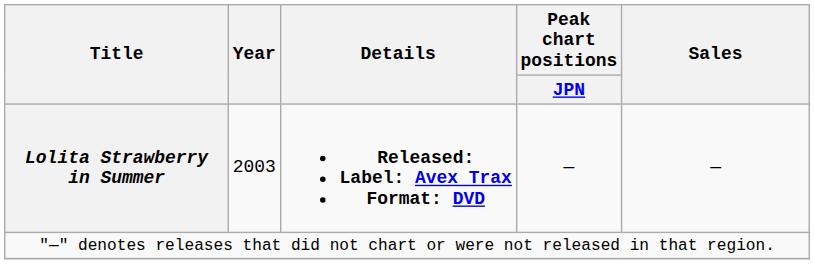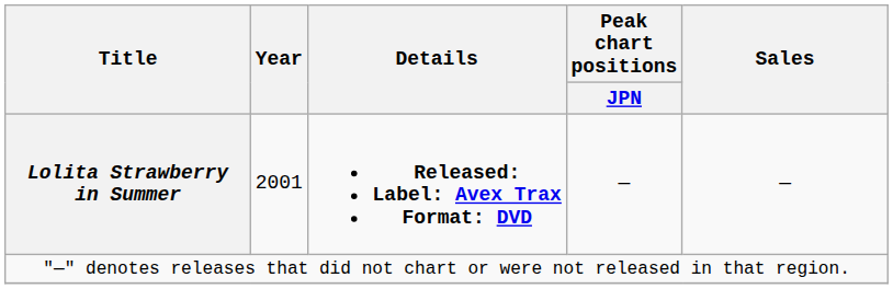 <table class="wikitable plainrowheaders" style="text-align:center;">
 <tr>
 <th rowspan="2" style="width:12em;">Title</th>
 <th rowspan="2">Year</th>
 <th rowspan="2">Details</th>
 <th colspan="1">Peak chart positions</th>
 <th rowspan="2" style="width:10em;">Sales</th>
 </tr>
 <tr>
 <th width="30"><a href='#'>JPN</a></th>
 </tr>
 <tr>
 <th scope="row"><em>Lolita Strawberry in Summer</em></th>
-<td>2003</td>
+<td>2001</td>
 <td><strong><br><ul><li>Released: </li><li>Label: <a href='#'>Avex Trax</a></li><li>Format: <a href='#'>DVD</a></li></ul></strong></td>
 <td>—</td>
 <td>—</td>
 </tr>
 <tr>
 <td colspan="5" style="font-size:90%;">"—" denotes releases that did not chart or were not released in that region.</td>
 </tr>
 <tr>
 </tr>
 </table>
